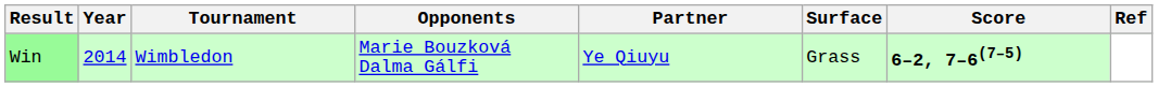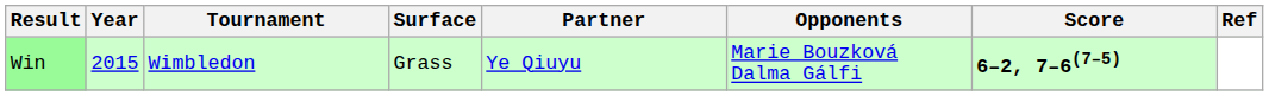 <table class="sortable wikitable" style=font-size:97%>
 <tr>
 <th>Result</th>
 <th>Year</th>
 <th width=150>Tournament</th>
+<th>Surface</th>
+<th width=150>Partner</th>
 <th width=150>Opponents</th>
-<th width=150>Partner</th>
-<th>Surface</th>
 <th width=150>Score</th>
 <th>Ref</th>
 </tr>
 <tr bgcolor=CCFFCC>
 <td style="background:#98fb98;">Win</td>
-<td><a href='#'>2014</a></td>
+<td><a href='#'>2015</a></td>
 <td><a href='#'>Wimbledon</a></td>
+<td>Grass</td>
+<td> <a href='#'>Ye Qiuyu</a></td>
 <td> <a href='#'>Marie Bouzková</a> <br>  <a href='#'>Dalma Gálfi</a></td>
-<td> <a href='#'>Ye Qiuyu</a></td>
-<td>Grass</td>
 <td><strong>6–2, 7–6<sup>(7–5)</sup></strong></td>
 <td style="text-align:center; background:white"></td>
 </tr>
 </table>
